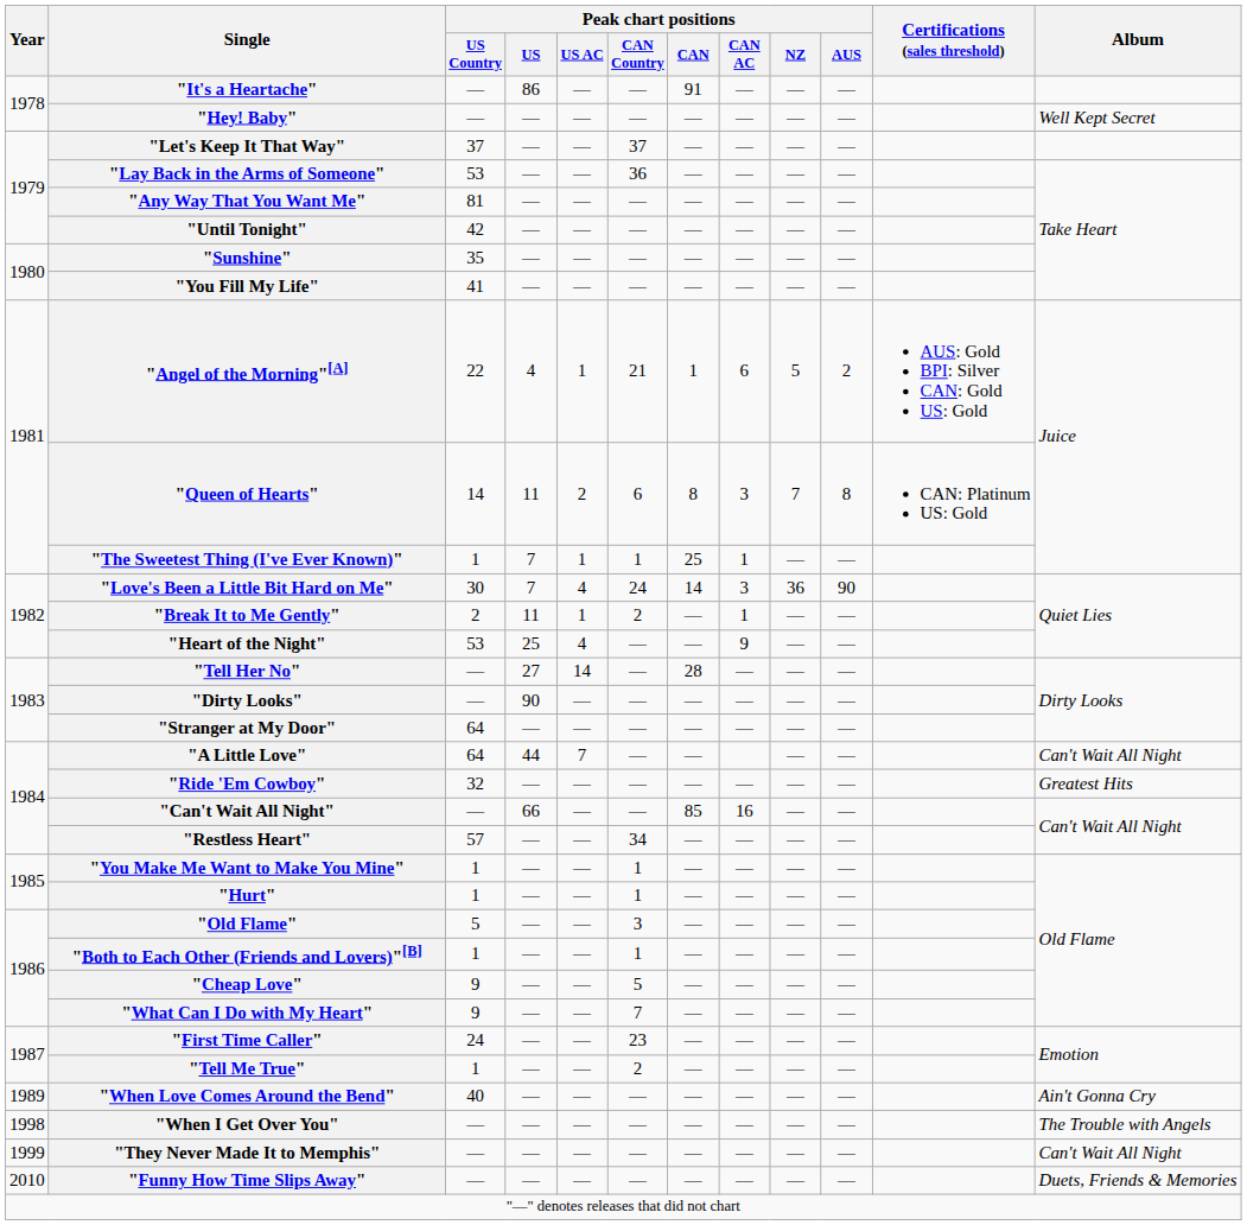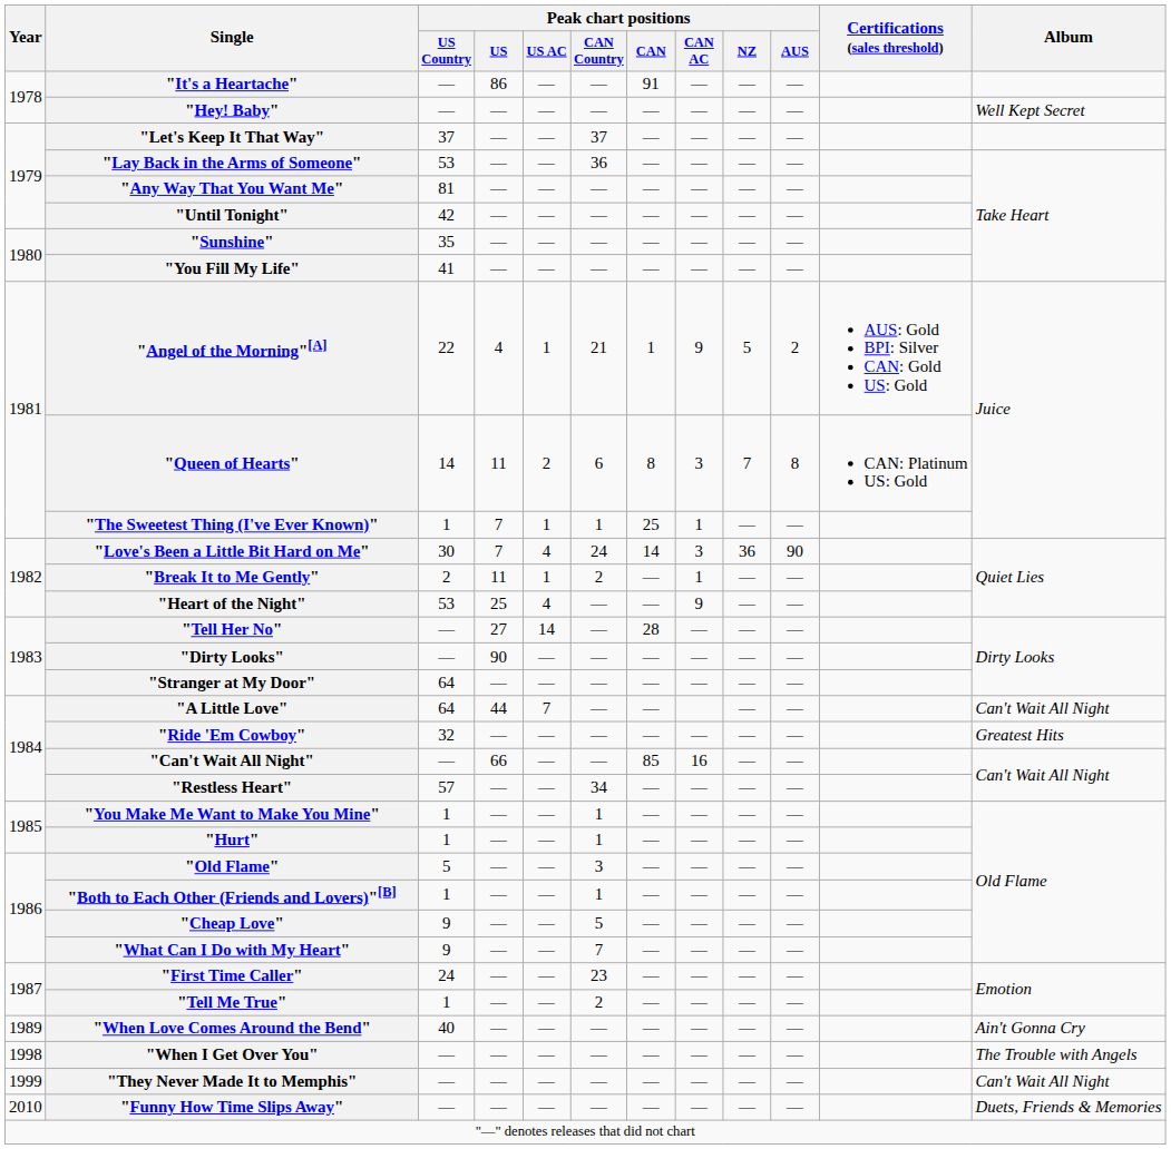 <table class="wikitable plainrowheaders" style="text-align:center;">
 <tr>
 <th rowspan="2">Year</th>
 <th rowspan="2" style="width:22em;">Single</th>
 <th colspan="8">Peak chart positions</th>
 <th rowspan="2"><a href='#'>Certifications</a><br><small>(<a href='#'>sales threshold</a>)</small></th>
 <th rowspan="2">Album</th>
 </tr>
 <tr style="font-size:smaller;">
 <th width="40"><a href='#'>US Country</a><br></th>
 <th width="40"><a href='#'>US</a><br></th>
 <th width="40"><a href='#'>US AC</a><br></th>
 <th width="40"><a href='#'>CAN Country</a><br></th>
 <th width="40"><a href='#'>CAN</a><br></th>
 <th width="40"><a href='#'>CAN AC</a><br></th>
 <th width="40"><a href='#'>NZ</a><br></th>
 <th width="40"><a href='#'>AUS</a><br></th>
 </tr>
 <tr>
 <td rowspan="2">1978</td>
 <th scope="row">"<a href='#'>It's a Heartache</a>"</th>
 <td>—</td>
 <td>86</td>
 <td>—</td>
 <td>—</td>
 <td>91</td>
 <td>—</td>
 <td>—</td>
 <td>—</td>
 <td></td>
 <td></td>
 </tr>
 <tr>
 <th scope="row">"<a href='#'>Hey! Baby</a>"</th>
 <td>—</td>
 <td>—</td>
 <td>—</td>
 <td>—</td>
 <td>—</td>
 <td>—</td>
 <td>—</td>
 <td>—</td>
 <td></td>
 <td align="left"><em>Well Kept Secret</em></td>
 </tr>
 <tr>
 <td rowspan="4">1979</td>
 <th scope="row">"Let's Keep It That Way"</th>
 <td>37</td>
 <td>—</td>
 <td>—</td>
 <td>37</td>
 <td>—</td>
 <td>—</td>
 <td>—</td>
 <td>—</td>
 <td></td>
 <td></td>
 </tr>
 <tr>
 <th scope="row">"<a href='#'>Lay Back in the Arms of Someone</a>"</th>
 <td>53</td>
 <td>—</td>
 <td>—</td>
 <td>36</td>
 <td>—</td>
 <td>—</td>
 <td>—</td>
 <td>—</td>
 <td></td>
 <td align="left" rowspan="5"><em>Take Heart</em></td>
 </tr>
 <tr>
 <th scope="row">"<a href='#'>Any Way That You Want Me</a>"</th>
 <td>81</td>
 <td>—</td>
 <td>—</td>
 <td>—</td>
 <td>—</td>
 <td>—</td>
 <td>—</td>
 <td>—</td>
 <td></td>
 </tr>
 <tr>
 <th scope="row">"Until Tonight"</th>
 <td>42</td>
 <td>—</td>
 <td>—</td>
 <td>—</td>
 <td>—</td>
 <td>—</td>
 <td>—</td>
 <td>—</td>
 <td></td>
 </tr>
 <tr>
 <td rowspan="2">1980</td>
 <th scope="row">"<a href='#'>Sunshine</a>"</th>
 <td>35</td>
 <td>—</td>
 <td>—</td>
 <td>—</td>
 <td>—</td>
 <td>—</td>
 <td>—</td>
 <td>—</td>
 <td></td>
 </tr>
 <tr>
 <th scope="row">"You Fill My Life"</th>
 <td>41</td>
 <td>—</td>
 <td>—</td>
 <td>—</td>
 <td>—</td>
 <td>—</td>
 <td>—</td>
 <td>—</td>
 <td></td>
 </tr>
 <tr>
 <td rowspan="3">1981</td>
 <th scope="row">"<a href='#'>Angel of the Morning</a>"<sup><a href='#'><strong>[A]</strong></a></sup></th>
 <td>22</td>
 <td>4</td>
 <td>1</td>
 <td>21</td>
 <td>1</td>
-<td>6</td>
+<td>9</td>
 <td>5</td>
 <td>2</td>
 <td align="left"><br><ul><li><a href='#'>AUS</a>: Gold</li><li><a href='#'>BPI</a>: Silver</li><li><a href='#'>CAN</a>: Gold</li><li><a href='#'>US</a>: Gold</li></ul></td>
 <td align="left" rowspan="3"><em>Juice</em></td>
 </tr>
 <tr>
 <th scope="row">"<a href='#'>Queen of Hearts</a>"</th>
 <td>14</td>
 <td>11</td>
 <td>2</td>
 <td>6</td>
 <td>8</td>
 <td>3</td>
 <td>7</td>
 <td>8</td>
 <td align="left"><br><ul><li>CAN: Platinum</li><li>US: Gold</li></ul></td>
 </tr>
 <tr>
 <th scope="row">"<a href='#'>The Sweetest Thing (I've Ever Known)</a>"</th>
 <td>1</td>
 <td>7</td>
 <td>1</td>
 <td>1</td>
 <td>25</td>
 <td>1</td>
 <td>—</td>
 <td>—</td>
 <td></td>
 </tr>
 <tr>
 <td rowspan="3">1982</td>
 <th scope="row">"<a href='#'>Love's Been a Little Bit Hard on Me</a>"</th>
 <td>30</td>
 <td>7</td>
 <td>4</td>
 <td>24</td>
 <td>14</td>
 <td>3</td>
 <td>36</td>
 <td>90</td>
 <td></td>
 <td align="left" rowspan="3"><em>Quiet Lies</em></td>
 </tr>
 <tr>
 <th scope="row">"<a href='#'>Break It to Me Gently</a>"</th>
 <td>2</td>
 <td>11</td>
 <td>1</td>
 <td>2</td>
 <td>—</td>
 <td>1</td>
 <td>—</td>
 <td>—</td>
 <td></td>
 </tr>
 <tr>
 <th scope="row">"Heart of the Night"</th>
 <td>53</td>
 <td>25</td>
 <td>4</td>
 <td>—</td>
 <td>—</td>
 <td>9</td>
 <td>—</td>
 <td>—</td>
 <td></td>
 </tr>
 <tr>
 <td rowspan="3">1983</td>
 <th scope="row">"<a href='#'>Tell Her No</a>"</th>
 <td>—</td>
 <td>27</td>
 <td>14</td>
 <td>—</td>
 <td>28</td>
 <td>—</td>
 <td>—</td>
 <td>—</td>
 <td></td>
 <td align="left" rowspan="3"><em>Dirty Looks</em></td>
 </tr>
 <tr>
 <th scope="row">"Dirty Looks"</th>
 <td>—</td>
 <td>90</td>
 <td>—</td>
 <td>—</td>
 <td>—</td>
 <td>—</td>
 <td>—</td>
 <td>—</td>
 <td></td>
 </tr>
 <tr>
 <th scope="row">"Stranger at My Door"</th>
 <td>64</td>
 <td>—</td>
 <td>—</td>
 <td>—</td>
 <td>—</td>
 <td>—</td>
 <td>—</td>
 <td>—</td>
 <td></td>
 </tr>
 <tr>
 <td rowspan="4">1984</td>
 <th scope="row">"A Little Love"</th>
 <td>64</td>
 <td>44</td>
 <td>7</td>
 <td>—</td>
 <td>—</td>
 <td></td>
 <td>—</td>
 <td>—</td>
 <td></td>
 <td align="left"><em>Can't Wait All Night</em></td>
 </tr>
 <tr>
 <th scope="row">"<a href='#'>Ride 'Em Cowboy</a>"</th>
 <td>32</td>
 <td>—</td>
 <td>—</td>
 <td>—</td>
 <td>—</td>
 <td>—</td>
 <td>—</td>
 <td>—</td>
 <td></td>
 <td align="left"><em>Greatest Hits</em></td>
 </tr>
 <tr>
 <th scope="row">"Can't Wait All Night"</th>
 <td>—</td>
 <td>66</td>
 <td>—</td>
 <td>—</td>
 <td>85</td>
 <td>16</td>
 <td>—</td>
 <td>—</td>
 <td></td>
 <td align="left" rowspan="2"><em>Can't Wait All Night</em></td>
 </tr>
 <tr>
 <th scope="row">"Restless Heart"</th>
 <td>57</td>
 <td>—</td>
 <td>—</td>
 <td>34</td>
 <td>—</td>
 <td>—</td>
 <td>—</td>
 <td>—</td>
 <td></td>
 </tr>
 <tr>
 <td rowspan="2">1985</td>
 <th scope="row">"<a href='#'>You Make Me Want to Make You Mine</a>"</th>
 <td>1</td>
 <td>—</td>
 <td>—</td>
 <td>1</td>
 <td>—</td>
 <td>—</td>
 <td>—</td>
 <td>—</td>
 <td></td>
 <td align="left" rowspan="6"><em>Old Flame</em></td>
 </tr>
 <tr>
 <th scope="row">"<a href='#'>Hurt</a>"</th>
 <td>1</td>
 <td>—</td>
 <td>—</td>
 <td>1</td>
 <td>—</td>
 <td>—</td>
 <td>—</td>
 <td>—</td>
 <td></td>
 </tr>
 <tr>
 <td rowspan="4">1986</td>
 <th scope="row">"<a href='#'>Old Flame</a>"</th>
 <td>5</td>
 <td>—</td>
 <td>—</td>
 <td>3</td>
 <td>—</td>
 <td>—</td>
 <td>—</td>
 <td>—</td>
 <td></td>
 </tr>
 <tr>
 <th scope="row">"<a href='#'>Both to Each Other (Friends and Lovers)</a>"<sup><a href='#'><strong>[B]</strong></a></sup><br></th>
 <td>1</td>
 <td>—</td>
 <td>—</td>
 <td>1</td>
 <td>—</td>
 <td>—</td>
 <td>—</td>
 <td>—</td>
 <td></td>
 </tr>
 <tr>
 <th scope="row">"<a href='#'>Cheap Love</a>"</th>
 <td>9</td>
 <td>—</td>
 <td>—</td>
 <td>5</td>
 <td>—</td>
 <td>—</td>
 <td>—</td>
 <td>—</td>
 <td></td>
 </tr>
 <tr>
 <th scope="row">"<a href='#'>What Can I Do with My Heart</a>"</th>
 <td>9</td>
 <td>—</td>
 <td>—</td>
 <td>7</td>
 <td>—</td>
 <td>—</td>
 <td>—</td>
 <td>—</td>
 <td></td>
 </tr>
 <tr>
 <td rowspan="2">1987</td>
 <th scope="row">"<a href='#'>First Time Caller</a>"</th>
 <td>24</td>
 <td>—</td>
 <td>—</td>
 <td>23</td>
 <td>—</td>
 <td>—</td>
 <td>—</td>
 <td>—</td>
 <td></td>
 <td align="left" rowspan="2"><em>Emotion</em></td>
 </tr>
 <tr>
 <th scope="row">"<a href='#'>Tell Me True</a>"</th>
 <td>1</td>
 <td>—</td>
 <td>—</td>
 <td>2</td>
 <td>—</td>
 <td>—</td>
 <td>—</td>
 <td>—</td>
 <td></td>
 </tr>
 <tr>
 <td>1989</td>
 <th scope="row">"<a href='#'>When Love Comes Around the Bend</a>"</th>
 <td>40</td>
 <td>—</td>
 <td>—</td>
 <td>—</td>
 <td>—</td>
 <td>—</td>
 <td>—</td>
 <td>—</td>
 <td></td>
 <td align="left"><em>Ain't Gonna Cry</em></td>
 </tr>
 <tr>
 <td>1998</td>
 <th scope="row">"When I Get Over You"</th>
 <td>—</td>
 <td>—</td>
 <td>—</td>
 <td>—</td>
 <td>—</td>
 <td>—</td>
 <td>—</td>
 <td>—</td>
 <td></td>
 <td align="left"><em>The Trouble with Angels</em></td>
 </tr>
 <tr>
 <td>1999</td>
 <th scope="row">"They Never Made It to Memphis"</th>
 <td>—</td>
 <td>—</td>
 <td>—</td>
 <td>—</td>
 <td>—</td>
 <td>—</td>
 <td>—</td>
 <td>—</td>
 <td></td>
 <td align="left"><em>Can't Wait All Night</em></td>
 </tr>
 <tr>
 <td>2010</td>
 <th scope="row">"<a href='#'>Funny How Time Slips Away</a>" </th>
 <td>—</td>
 <td>—</td>
 <td>—</td>
 <td>—</td>
 <td>—</td>
 <td>—</td>
 <td>—</td>
 <td>—</td>
 <td></td>
 <td align="left"><em>Duets, Friends & Memories</em></td>
 </tr>
 <tr>
 <td colspan="12" style="font-size:85%">"—" denotes releases that did not chart</td>
 </tr>
 </table>
